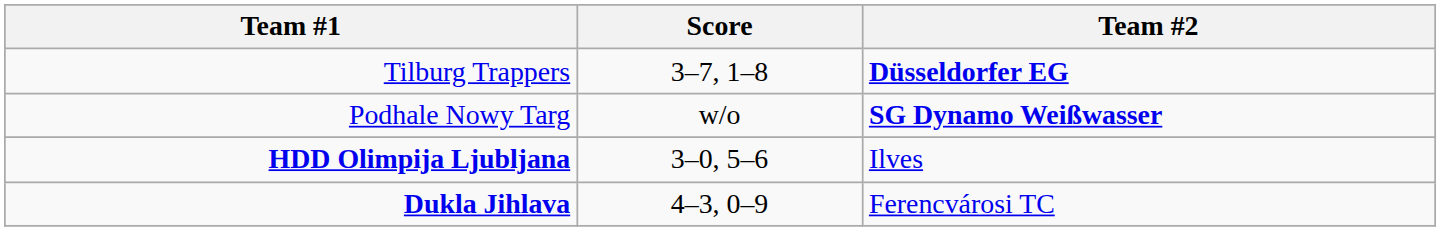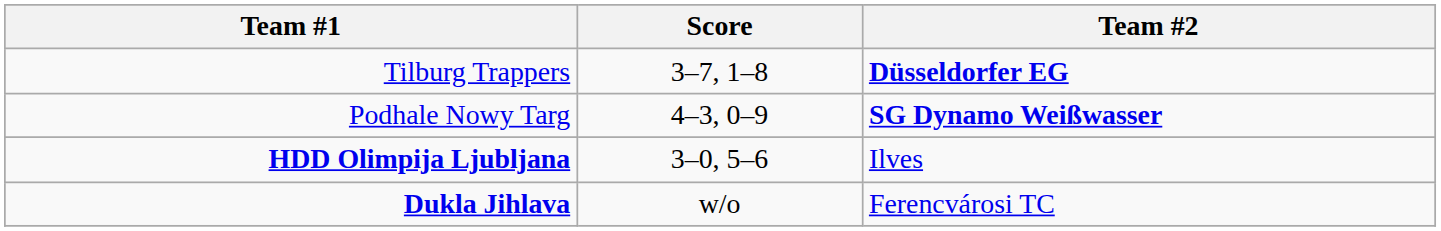 <table class="wikitable" style="text-align: center;">
 <tr>
 <th width=22%>Team #1</th>
 <th width=11%>Score</th>
 <th width=22%>Team #2</th>
 </tr>
 <tr>
 <td style="text-align: right;"><a href='#'>Tilburg Trappers</a> </td>
 <td>3–7, 1–8</td>
 <td style="text-align: left;"> <strong><a href='#'>Düsseldorfer EG</a></strong></td>
 </tr>
 <tr>
 <td style="text-align: right;"><a href='#'>Podhale Nowy Targ</a> </td>
-<td>w/o</td>
+<td>4–3, 0–9</td>
 <td style="text-align: left;"> <strong><a href='#'>SG Dynamo Weißwasser</a></strong></td>
 </tr>
 <tr>
 <td style="text-align: right;"><strong><a href='#'>HDD Olimpija Ljubljana</a></strong> </td>
 <td>3–0, 5–6</td>
 <td style="text-align: left;"> <a href='#'>Ilves</a></td>
 </tr>
 <tr>
 <td style="text-align: right;"><strong><a href='#'>Dukla Jihlava</a></strong> </td>
-<td>4–3, 0–9</td>
+<td>w/o</td>
 <td style="text-align: left;"> <a href='#'>Ferencvárosi TC</a></td>
 </tr>
 </table>
